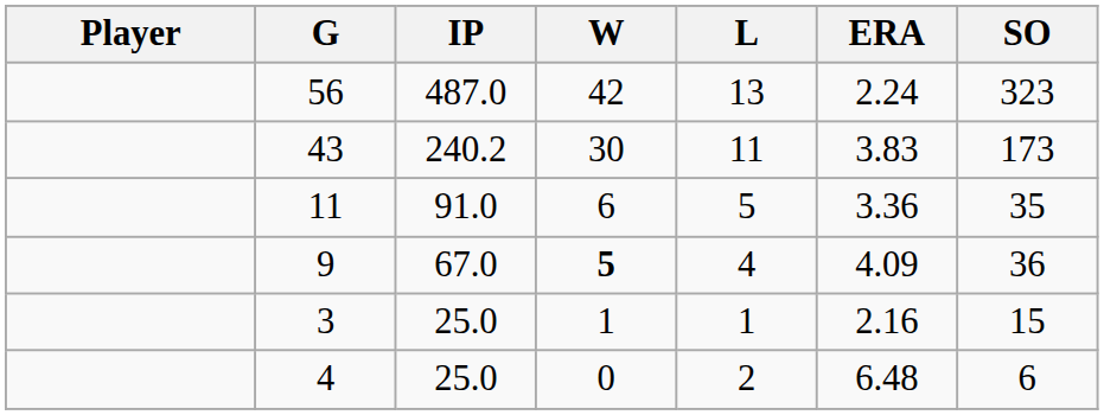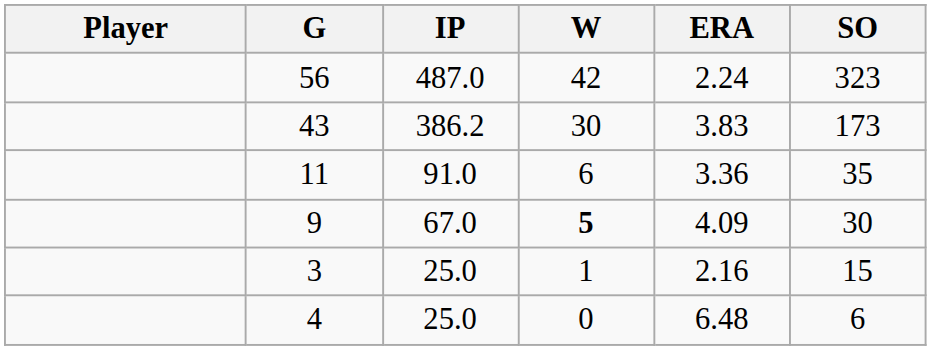 <table class="wikitable sortable">
 <tr>
 <th bgcolor="#DDDDFF" width="16%">Player</th>
 <th bgcolor="#DDDDFF" width="9%">G</th>
 <th bgcolor="#DDDDFF" width="9%">IP</th>
 <th bgcolor="#DDDDFF" width="9%">W</th>
-<th bgcolor="#DDDDFF" width="9%">L</th>
 <th bgcolor="#DDDDFF" width="9%">ERA</th>
 <th bgcolor="#DDDDFF" width="9%">SO</th>
 </tr>
 <tr align="center">
 <td></td>
 <td>56</td>
 <td>487.0</td>
 <td>42</td>
-<td>13</td>
 <td>2.24</td>
 <td>323</td>
 </tr>
 <tr align="center">
 <td></td>
 <td>43</td>
-<td>240.2</td>
+<td>386.2</td>
 <td>30</td>
-<td>11</td>
 <td>3.83</td>
 <td>173</td>
 </tr>
 <tr align="center">
 <td></td>
 <td>11</td>
 <td>91.0</td>
 <td>6</td>
-<td>5</td>
 <td>3.36</td>
 <td>35</td>
 </tr>
 <tr align="center">
 <td></td>
 <td>9</td>
 <td>67.0</td>
 <td><strong>5</strong></td>
-<td>4</td>
 <td>4.09</td>
-<td>36</td>
+<td>30</td>
 </tr>
 <tr align="center">
 <td></td>
 <td>3</td>
 <td>25.0</td>
-<td>1</td>
 <td>1</td>
 <td>2.16</td>
 <td>15</td>
 </tr>
 <tr align="center">
 <td></td>
 <td>4</td>
 <td>25.0</td>
 <td>0</td>
-<td>2</td>
 <td>6.48</td>
 <td>6</td>
 </tr>
 </table>
